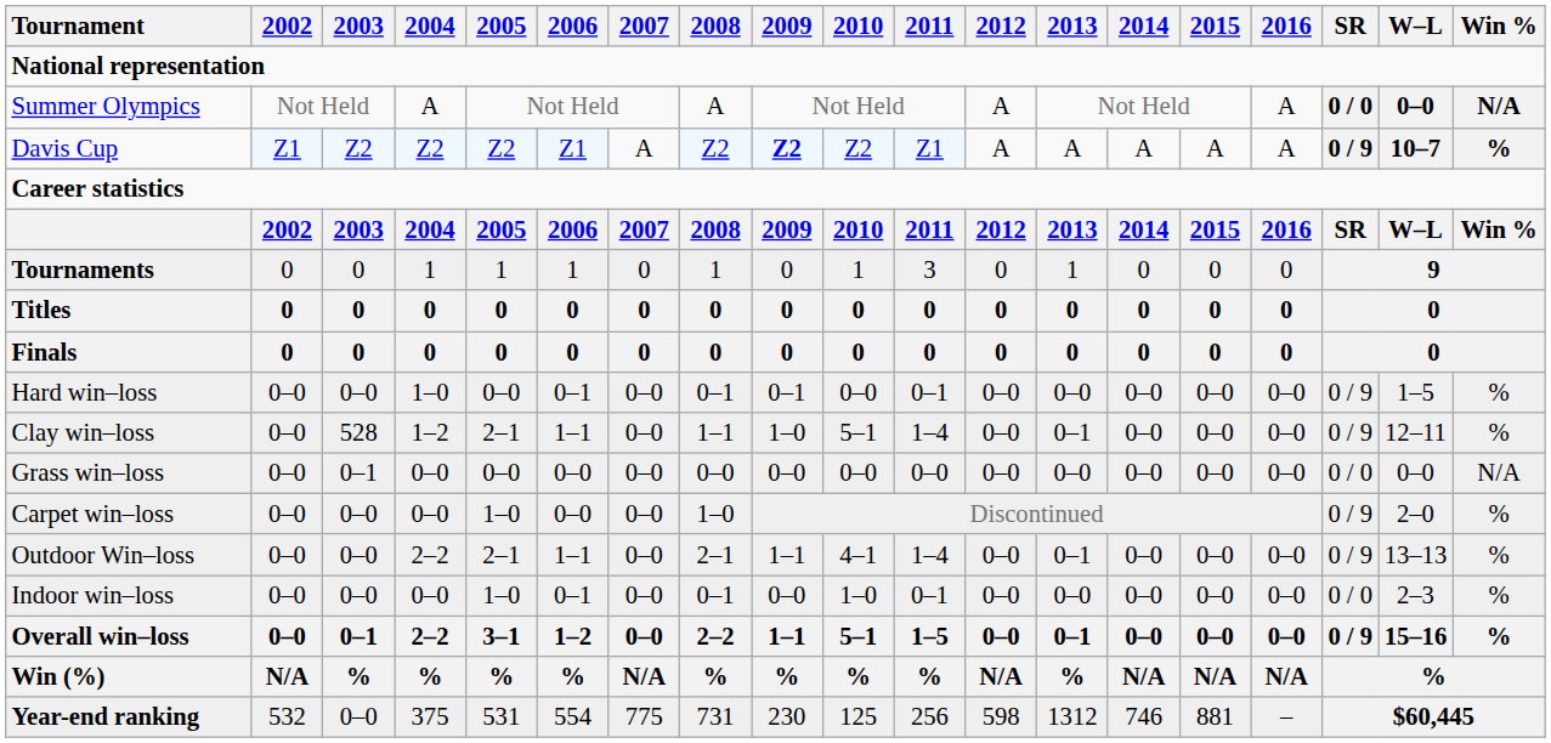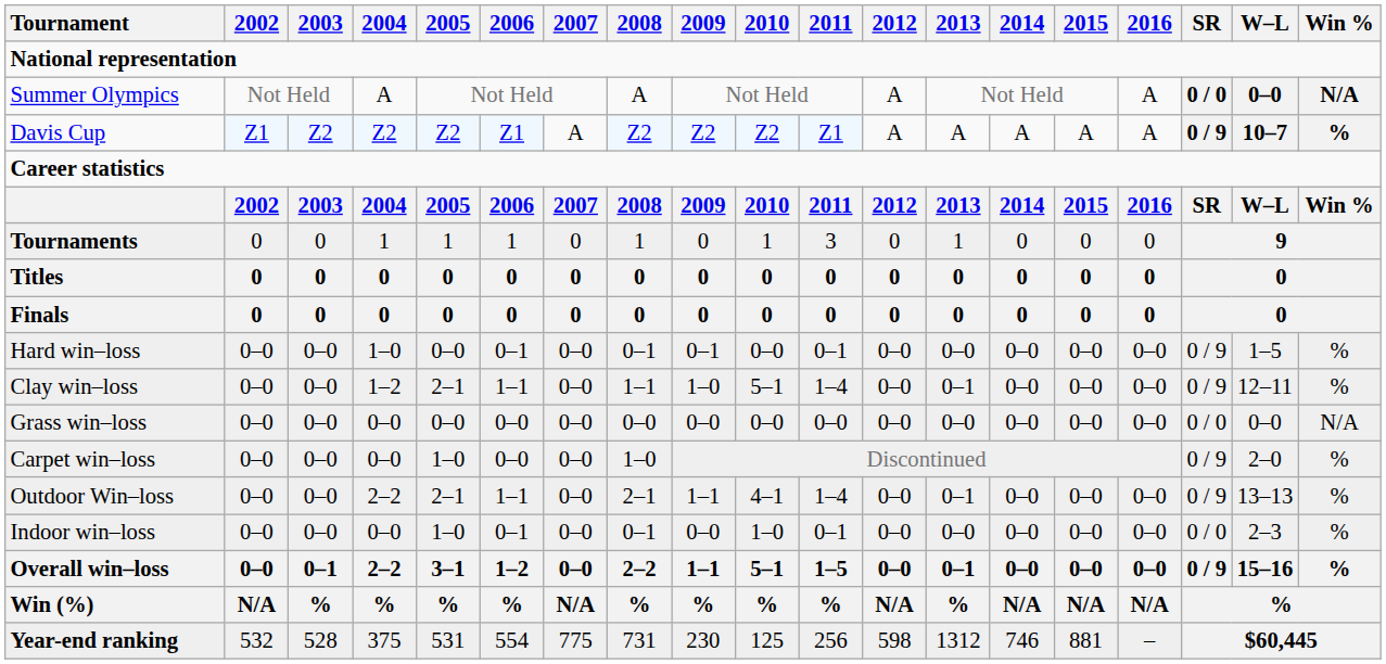 <table class=wikitable style=text-align:center;font-size:97%>
 <tr>
 <th width=145 style="text-align:left;">Tournament</th>
 <th width="37"><a href='#'>2002</a></th>
 <th width=37><a href='#'>2003</a></th>
 <th width=37><a href='#'>2004</a></th>
 <th width=37><a href='#'>2005</a></th>
 <th width=37><a href='#'>2006</a></th>
 <th width=37><a href='#'>2007</a></th>
 <th width=37><a href='#'>2008</a></th>
 <th width=37><a href='#'>2009</a></th>
 <th width=37><a href='#'>2010</a></th>
 <th width=37><a href='#'>2011</a></th>
 <th width=37><a href='#'>2012</a></th>
 <th width=37><a href='#'>2013</a></th>
 <th width=37><a href='#'>2014</a></th>
 <th width=37><a href='#'>2015</a></th>
 <th width=37><a href='#'>2016</a></th>
 <th>SR</th>
 <th>W–L</th>
 <th width=50>Win %<br></th>
 </tr>
 <tr>
 <td colspan="19" style="text-align:left;"><strong>National representation</strong></td>
 </tr>
 <tr>
 <td align=left><a href='#'>Summer Olympics</a></td>
 <td colspan=2 style=color:#767676>Not Held</td>
 <td>A</td>
 <td colspan=3 style=color:#767676>Not Held</td>
 <td>A</td>
 <td colspan=3 style=color:#767676>Not Held</td>
 <td>A</td>
 <td colspan=3 style=color:#767676>Not Held</td>
 <td>A</td>
 <th>0 / 0</th>
 <th>0–0</th>
 <th>N/A</th>
 </tr>
 <tr>
 <td align=left><a href='#'>Davis Cup</a></td>
 <td bgcolor=f0f8ff><a href='#'>Z1</a></td>
 <td bgcolor=f0f8ff><a href='#'>Z2</a></td>
 <td bgcolor=f0f8ff><a href='#'>Z2</a></td>
 <td bgcolor=f0f8ff><a href='#'>Z2</a></td>
 <td bgcolor=f0f8ff><a href='#'>Z1</a></td>
 <td>A</td>
 <td bgcolor=f0f8ff><a href='#'>Z2</a></td>
-<td bgcolor=f0f8ff><strong><a href='#'>Z2</a></strong></td>
+<td bgcolor=f0f8ff><a href='#'>Z2</a></td>
 <td bgcolor=f0f8ff><a href='#'>Z2</a></td>
 <td bgcolor=f0f8ff><a href='#'>Z1</a></td>
 <td>A</td>
 <td>A</td>
 <td>A</td>
 <td>A</td>
 <td>A</td>
 <th>0 / 9</th>
 <th>10–7</th>
 <th>%</th>
 </tr>
 <tr>
 <td colspan="19" style="text-align:left;"><strong>Career statistics</strong></td>
 </tr>
 <tr>
 <th></th>
 <th><a href='#'>2002</a></th>
 <th><a href='#'>2003</a></th>
 <th><a href='#'>2004</a></th>
 <th><a href='#'>2005</a></th>
 <th><a href='#'>2006</a></th>
 <th><a href='#'>2007</a></th>
 <th><a href='#'>2008</a></th>
 <th><a href='#'>2009</a></th>
 <th><a href='#'>2010</a></th>
 <th><a href='#'>2011</a></th>
 <th><a href='#'>2012</a></th>
 <th><a href='#'>2013</a></th>
 <th><a href='#'>2014</a></th>
 <th><a href='#'>2015</a></th>
 <th><a href='#'>2016</a></th>
 <th>SR</th>
 <th>W–L</th>
 <th>Win %</th>
 </tr>
 <tr style="background:#efefef;">
 <td align=left><strong>Tournaments</strong></td>
 <td>0</td>
 <td>0</td>
 <td>1</td>
 <td>1</td>
 <td>1</td>
 <td>0</td>
 <td>1</td>
 <td>0</td>
 <td>1</td>
 <td>3</td>
 <td>0</td>
 <td>1</td>
 <td>0</td>
 <td>0</td>
 <td>0</td>
 <th colspan=3>9</th>
 </tr>
 <tr>
 <th style=text-align:left>Titles</th>
 <th>0</th>
 <th>0</th>
 <th>0</th>
 <th>0</th>
 <th>0</th>
 <th>0</th>
 <th>0</th>
 <th>0</th>
 <th>0</th>
 <th>0</th>
 <th>0</th>
 <th>0</th>
 <th>0</th>
 <th>0</th>
 <th>0</th>
 <th colspan=3>0</th>
 </tr>
 <tr>
 <th style=text-align:left>Finals</th>
 <th>0</th>
 <th>0</th>
 <th>0</th>
 <th>0</th>
 <th>0</th>
 <th>0</th>
 <th>0</th>
 <th>0</th>
 <th>0</th>
 <th>0</th>
 <th>0</th>
 <th>0</th>
 <th>0</th>
 <th>0</th>
 <th>0</th>
 <th colspan=3>0</th>
 </tr>
 <tr style="background:#efefef;">
 <td align=left>Hard win–loss</td>
 <td>0–0</td>
 <td>0–0</td>
 <td>1–0</td>
 <td>0–0</td>
 <td>0–1</td>
 <td>0–0</td>
 <td>0–1</td>
 <td>0–1</td>
 <td>0–0</td>
 <td>0–1</td>
 <td>0–0</td>
 <td>0–0</td>
 <td>0–0</td>
 <td>0–0</td>
 <td>0–0</td>
 <td>0 / 9</td>
 <td>1–5</td>
 <td>%</td>
 </tr>
 <tr style="background:#efefef;">
 <td align=left>Clay win–loss</td>
 <td>0–0</td>
-<td>528</td>
+<td>0–0</td>
 <td>1–2</td>
 <td>2–1</td>
 <td>1–1</td>
 <td>0–0</td>
 <td>1–1</td>
 <td>1–0</td>
 <td>5–1</td>
 <td>1–4</td>
 <td>0–0</td>
 <td>0–1</td>
 <td>0–0</td>
 <td>0–0</td>
 <td>0–0</td>
 <td>0 / 9</td>
 <td>12–11</td>
 <td>%</td>
 </tr>
 <tr style="background:#efefef;">
 <td align=left>Grass win–loss</td>
 <td>0–0</td>
-<td>0–1</td>
+<td>0–0</td>
 <td>0–0</td>
 <td>0–0</td>
 <td>0–0</td>
 <td>0–0</td>
 <td>0–0</td>
 <td>0–0</td>
 <td>0–0</td>
 <td>0–0</td>
 <td>0–0</td>
 <td>0–0</td>
 <td>0–0</td>
 <td>0–0</td>
 <td>0–0</td>
 <td>0 / 0</td>
 <td>0–0</td>
 <td>N/A</td>
 </tr>
 <tr bgcolor=efefef>
 <td align=left>Carpet win–loss</td>
 <td>0–0</td>
 <td>0–0</td>
 <td>0–0</td>
 <td>1–0</td>
 <td>0–0</td>
 <td>0–0</td>
 <td>1–0</td>
 <td colspan=8 style=color:#767676>Discontinued</td>
 <td>0 / 9</td>
 <td>2–0</td>
 <td>%</td>
 </tr>
 <tr style="background:#efefef;">
 <td align=left>Outdoor Win–loss</td>
 <td>0–0</td>
 <td>0–0</td>
 <td>2–2</td>
 <td>2–1</td>
 <td>1–1</td>
 <td>0–0</td>
 <td>2–1</td>
 <td>1–1</td>
 <td>4–1</td>
 <td>1–4</td>
 <td>0–0</td>
 <td>0–1</td>
 <td>0–0</td>
 <td>0–0</td>
 <td>0–0</td>
 <td>0 / 9</td>
 <td>13–13</td>
 <td>%</td>
 </tr>
 <tr style="background:#efefef;">
 <td align=left>Indoor win–loss</td>
 <td>0–0</td>
 <td>0–0</td>
 <td>0–0</td>
 <td>1–0</td>
 <td>0–1</td>
 <td>0–0</td>
 <td>0–1</td>
 <td>0–0</td>
 <td>1–0</td>
 <td>0–1</td>
 <td>0–0</td>
 <td>0–0</td>
 <td>0–0</td>
 <td>0–0</td>
 <td>0–0</td>
 <td>0 / 0</td>
 <td>2–3</td>
 <td>%</td>
 </tr>
 <tr>
 <th style=text-align:left>Overall win–loss</th>
 <th>0–0</th>
 <th>0–1</th>
 <th>2–2</th>
 <th>3–1</th>
 <th>1–2</th>
 <th>0–0</th>
 <th>2–2</th>
 <th>1–1</th>
 <th>5–1</th>
 <th>1–5</th>
 <th>0–0</th>
 <th>0–1</th>
 <th>0–0</th>
 <th>0–0</th>
 <th>0–0</th>
 <th>0 / 9</th>
 <th>15–16</th>
 <th>%</th>
 </tr>
 <tr>
 <th style=text-align:left>Win (%)</th>
 <th>N/A</th>
 <th>%</th>
 <th>%</th>
 <th>%</th>
 <th>%</th>
 <th>N/A</th>
 <th>%</th>
 <th>%</th>
 <th>%</th>
 <th>%</th>
 <th>N/A</th>
 <th>%</th>
 <th>N/A</th>
 <th>N/A</th>
 <th>N/A</th>
 <th colspan=3>%</th>
 </tr>
 <tr style="background:#efefef;">
 <td align=left><strong>Year-end ranking</strong></td>
 <td>532</td>
-<td>0–0</td>
+<td>528</td>
 <td>375</td>
 <td>531</td>
 <td>554</td>
 <td>775</td>
 <td>731</td>
 <td>230</td>
 <td>125</td>
 <td>256</td>
 <td>598</td>
 <td>1312</td>
 <td>746</td>
 <td>881</td>
 <td>–</td>
 <th colspan=3>$60,445</th>
 </tr>
 </table>
